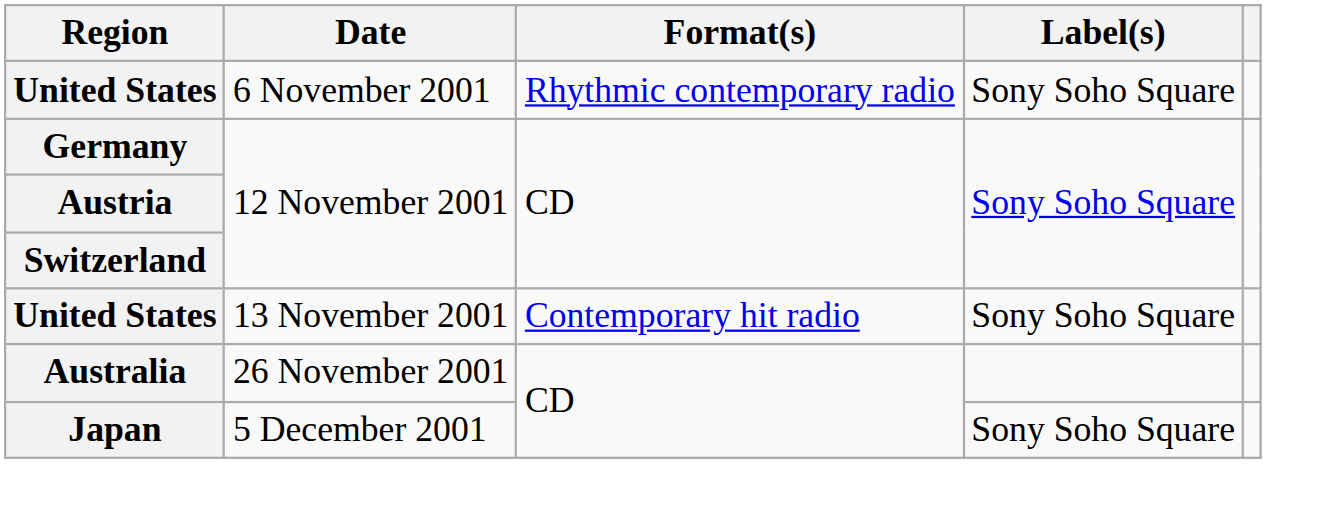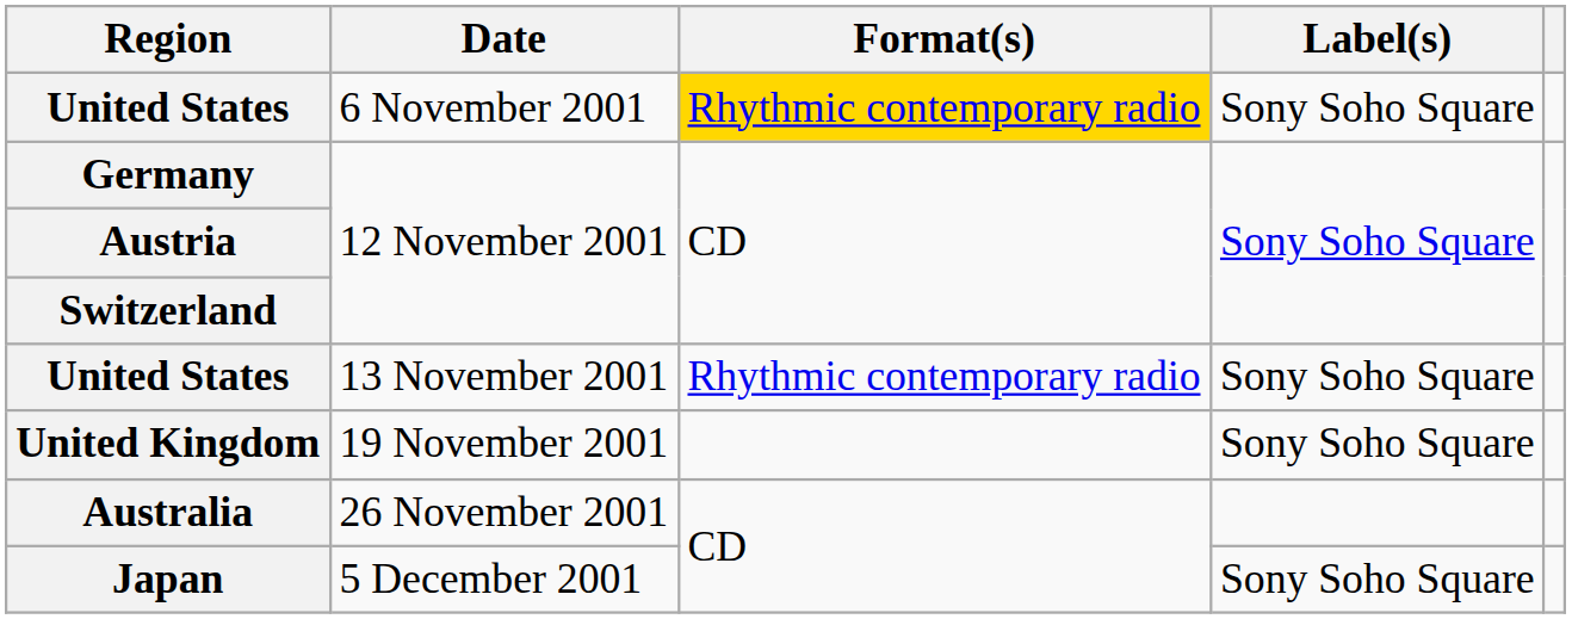 <table class="wikitable plainrowheaders">
 <tr>
 <th scope="col">Region</th>
 <th scope="col">Date</th>
 <th scope="col">Format(s)</th>
 <th scope="col">Label(s)</th>
 <th scope="col"></th>
 </tr>
 <tr>
 <th scope="row">United States</th>
 <td>6 November 2001</td>
-<td><a href='#'>Rhythmic contemporary radio</a></td>
+<td style="background: gold;"><a href='#'>Rhythmic contemporary radio</a></td>
 <td>Sony Soho Square</td>
 <td align="center"></td>
 </tr>
 <tr>
 <th scope="row">Germany</th>
 <td rowspan="3">12 November 2001</td>
 <td rowspan="3">CD</td>
 <td rowspan="3"><a href='#'>Sony Soho Square</a></td>
 <td align="center" rowspan="3"></td>
 </tr>
 <tr>
 <th scope="row">Austria</th>
 </tr>
 <tr>
 <th scope="row">Switzerland</th>
 </tr>
 <tr>
 <th scope="row">United States</th>
 <td>13 November 2001</td>
-<td><a href='#'>Contemporary hit radio</a></td>
+<td><a href='#'>Rhythmic contemporary radio</a></td>
+<td>Sony Soho Square</td>
+<td align="center"></td>
+</tr>
+<tr>
+<th scope="row">United Kingdom</th>
+<td>19 November 2001</td>
+<td></td>
 <td>Sony Soho Square</td>
 <td align="center"></td>
 </tr>
 <tr>
 <th scope="row">Australia</th>
 <td>26 November 2001</td>
 <td rowspan="2">CD</td>
 <td></td>
 <td align="center"></td>
 </tr>
 <tr>
 <th scope="row">Japan</th>
 <td>5 December 2001</td>
 <td>Sony Soho Square</td>
 <td align="center"></td>
 </tr>
 </table>
